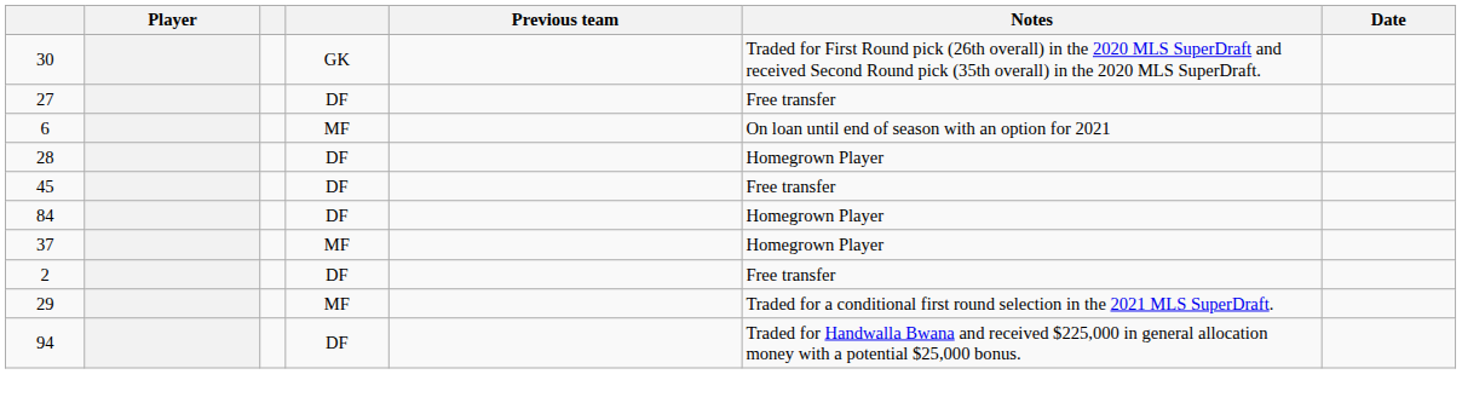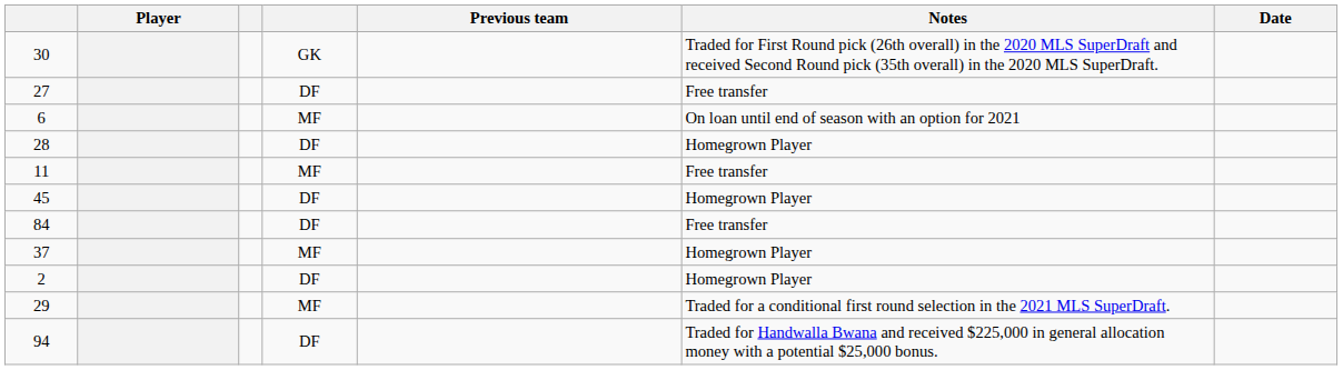 <table class="wikitable plainrowheaders sortable" style="font-size:95%; text-align:left">
 <tr>
 <th scope=col></th>
 <th scope=col>Player</th>
 <th scope=col></th>
 <th scope=col></th>
 <th scope=col>Previous team</th>
 <th scope=col style="width: 40%">Notes</th>
 <th scope=col>Date</th>
 </tr>
 <tr>
 <td align=center>30</td>
 <th scope=row></th>
 <td></td>
 <td align=center>GK</td>
 <td></td>
 <td>Traded for First Round pick (26th overall) in the <a href='#'>2020 MLS SuperDraft</a> and received Second Round pick (35th overall) in the 2020 MLS SuperDraft.</td>
 <td></td>
 </tr>
 <tr>
 <td align=center>27</td>
 <th scope=row></th>
 <td></td>
 <td align=center>DF</td>
 <td></td>
 <td>Free transfer</td>
 <td></td>
 </tr>
 <tr>
 <td align=center>6</td>
 <th scope=row></th>
 <td></td>
 <td align=center>MF</td>
 <td></td>
 <td>On loan until end of season with an option for 2021</td>
 <td></td>
 </tr>
 <tr>
 <td align=center>28</td>
 <th scope=row></th>
 <td></td>
 <td align=center>DF</td>
 <td></td>
 <td>Homegrown Player</td>
 <td></td>
 </tr>
 <tr>
+<td align=center>11</td>
+<th scope=row></th>
+<td></td>
+<td align=center>MF</td>
+<td></td>
+<td>Free transfer</td>
+<td></td>
+</tr>
+<tr>
 <td align=center>45</td>
 <th scope=row></th>
 <td></td>
 <td align=center>DF</td>
 <td></td>
-<td>Free transfer</td>
+<td>Homegrown Player</td>
 <td></td>
 </tr>
 <tr>
 <td align=center>84</td>
 <th scope=row></th>
 <td></td>
 <td align=center>DF</td>
 <td></td>
-<td>Homegrown Player</td>
+<td>Free transfer</td>
 <td></td>
 </tr>
 <tr>
 <td align=center>37</td>
 <th scope=row></th>
 <td></td>
 <td align=center>MF</td>
 <td></td>
 <td>Homegrown Player</td>
 <td></td>
 </tr>
 <tr>
 <td align=center>2</td>
 <th scope=row></th>
 <td></td>
 <td align=center>DF</td>
 <td></td>
-<td>Free transfer</td>
+<td>Homegrown Player</td>
 <td></td>
 </tr>
 <tr>
 <td align=center>29</td>
 <th scope=row></th>
 <td></td>
 <td align=center>MF</td>
 <td></td>
 <td>Traded for a conditional first round selection in the <a href='#'>2021 MLS SuperDraft</a>.</td>
 <td></td>
 </tr>
 <tr>
 <td align=center>94</td>
 <th scope=row></th>
 <td></td>
 <td align=center>DF</td>
 <td></td>
 <td>Traded for <a href='#'>Handwalla Bwana</a> and received $225,000 in general allocation money with a potential $25,000 bonus.</td>
 <td></td>
 </tr>
 </table>
